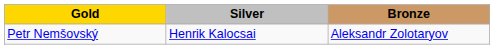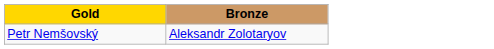 <table class="wikitable" style="text-align:left">
 <tr align="center">
 <td width=200 bgcolor=gold><strong>Gold</strong></td>
-<td width=200 bgcolor=silver><strong>Silver</strong></td>
 <td width=200 bgcolor=CC9966><strong>Bronze</strong></td>
 </tr>
 <tr>
 <td><a href='#'>Petr Nemšovský</a><br><em></em></td>
-<td><a href='#'>Henrik Kalocsai</a><br><em></em></td>
 <td><a href='#'>Aleksandr Zolotaryov</a><br><em></em></td>
 </tr>
 </table>
